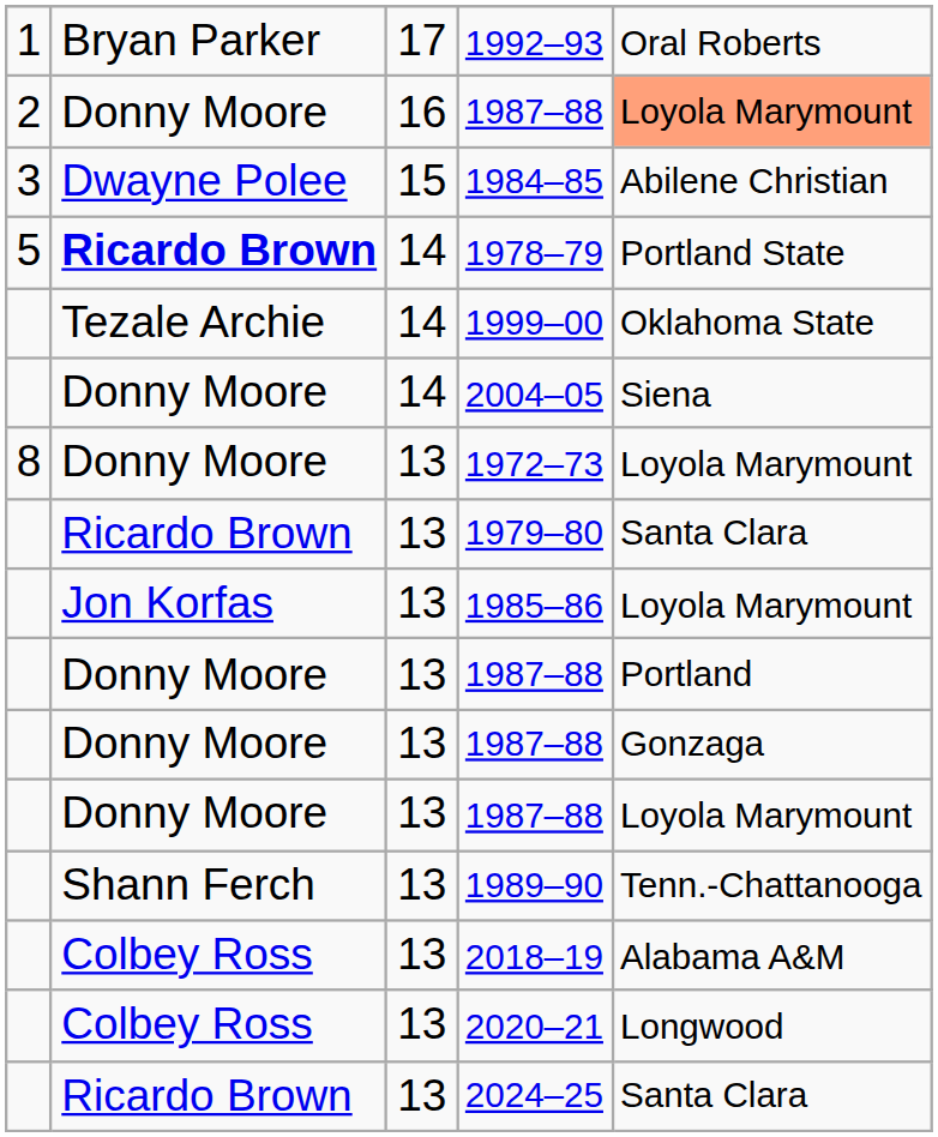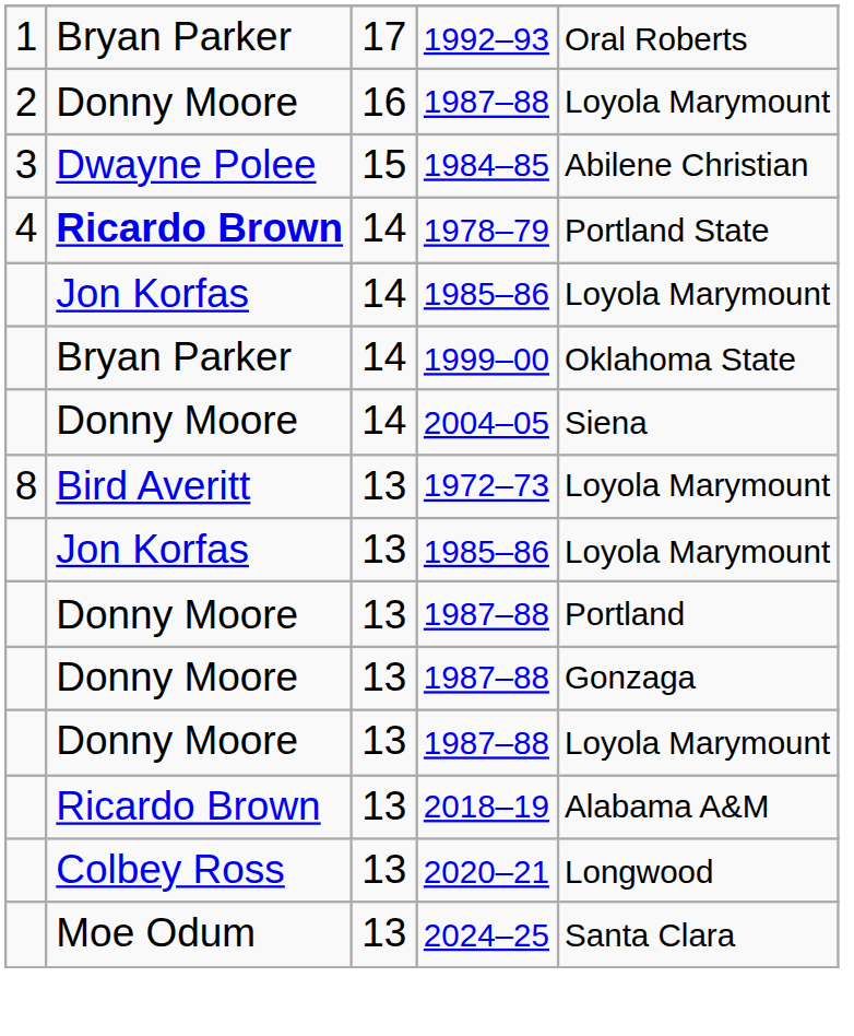 <table class="wikitable">
 <tr>
 </tr>
 <tr>
 <td>1</td>
 <td>Bryan Parker</td>
 <td>17</td>
 <td style="font-size:80%;"><a href='#'>1992–93</a></td>
 <td style="font-size:80%;">Oral Roberts</td>
 </tr>
 <tr>
 <td>2</td>
 <td>Donny Moore</td>
 <td>16</td>
 <td style="font-size:80%;"><a href='#'>1987–88</a></td>
-<td style="background: lightsalmon; font-size:80%;">Loyola Marymount</td>
+<td style="font-size:80%;">Loyola Marymount</td>
 </tr>
 <tr>
 <td>3</td>
 <td><a href='#'>Dwayne Polee</a></td>
 <td>15</td>
 <td style="font-size:80%;"><a href='#'>1984–85</a></td>
 <td style="font-size:80%;">Abilene Christian</td>
 </tr>
 <tr>
-<td>5</td>
+<td>4</td>
 <td><strong><a href='#'>Ricardo Brown</a></strong></td>
 <td>14</td>
 <td style="font-size:80%;"><a href='#'>1978–79</a></td>
 <td style="font-size:80%;">Portland State</td>
 </tr>
 <tr>
 <td></td>
-<td>Tezale Archie</td>
+<td><a href='#'>Jon Korfas</a></td>
+<td>14</td>
+<td style="font-size:80%;"><a href='#'>1985–86</a></td>
+<td style="font-size:80%;">Loyola Marymount</td>
+</tr>
+<tr>
+<td></td>
+<td>Bryan Parker</td>
 <td>14</td>
 <td style="font-size:80%;"><a href='#'>1999–00</a></td>
 <td style="font-size:80%;">Oklahoma State</td>
 </tr>
 <tr>
 <td></td>
 <td>Donny Moore</td>
 <td>14</td>
 <td style="font-size:80%;"><a href='#'>2004–05</a></td>
 <td style="font-size:80%;">Siena</td>
 </tr>
 <tr>
 <td>8</td>
-<td>Donny Moore</td>
+<td><a href='#'>Bird Averitt</a></td>
 <td>13</td>
 <td style="font-size:80%;"><a href='#'>1972–73</a></td>
 <td style="font-size:80%;">Loyola Marymount</td>
-</tr>
-<tr>
-<td></td>
-<td><a href='#'>Ricardo Brown</a></td>
-<td>13</td>
-<td style="font-size:80%;"><a href='#'>1979–80</a></td>
-<td style="font-size:80%;">Santa Clara</td>
 </tr>
 <tr>
 <td></td>
 <td><a href='#'>Jon Korfas</a></td>
 <td>13</td>
 <td style="font-size:80%;"><a href='#'>1985–86</a></td>
 <td style="font-size:80%;">Loyola Marymount</td>
 </tr>
 <tr>
 <td></td>
 <td>Donny Moore</td>
 <td>13</td>
 <td style="font-size:80%;"><a href='#'>1987–88</a></td>
 <td style="font-size:80%;">Portland</td>
 </tr>
 <tr>
 <td></td>
 <td>Donny Moore</td>
 <td>13</td>
 <td style="font-size:80%;"><a href='#'>1987–88</a></td>
 <td style="font-size:80%;">Gonzaga</td>
 </tr>
 <tr>
 <td></td>
 <td>Donny Moore</td>
 <td>13</td>
 <td style="font-size:80%;"><a href='#'>1987–88</a></td>
 <td style="font-size:80%;">Loyola Marymount</td>
 </tr>
 <tr>
 <td></td>
-<td>Shann Ferch</td>
-<td>13</td>
-<td style="font-size:80%;"><a href='#'>1989–90</a></td>
-<td style="font-size:80%;">Tenn.-Chattanooga</td>
-</tr>
-<tr>
-<td></td>
-<td><a href='#'>Colbey Ross</a></td>
+<td><a href='#'>Ricardo Brown</a></td>
 <td>13</td>
 <td style="font-size:80%;"><a href='#'>2018–19</a></td>
 <td style="font-size:80%;">Alabama A&M</td>
 </tr>
 <tr>
 <td></td>
 <td><a href='#'>Colbey Ross</a></td>
 <td>13</td>
 <td style="font-size:80%;"><a href='#'>2020–21</a></td>
 <td style="font-size:80%;">Longwood</td>
 </tr>
 <tr>
 <td></td>
-<td><a href='#'>Ricardo Brown</a></td>
+<td>Moe Odum</td>
 <td>13</td>
 <td style="font-size:80%;"><a href='#'>2024–25</a></td>
 <td style="font-size:80%;">Santa Clara</td>
 </tr>
 </table>
